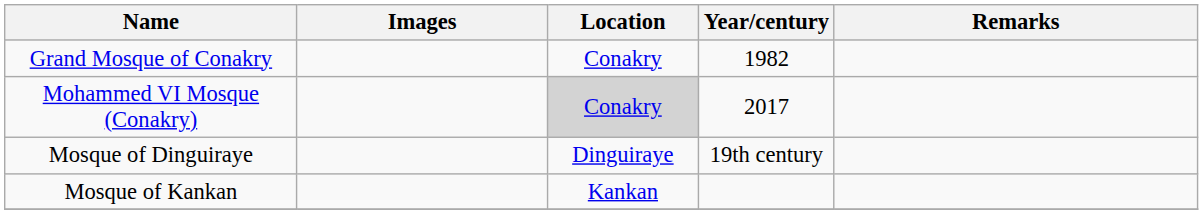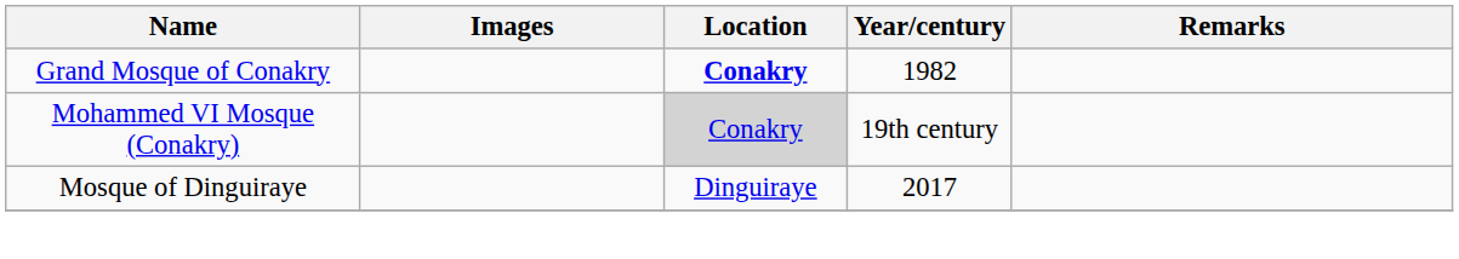 <table class=wikitable style="text-align:center">
 <tr>
 <th align=left width=200px>Name</th>
 <th align=center width=170px class=unsortable>Images</th>
 <th align=left width=100px>Location</th>
 <th align=left width=050px>Year/century</th>
 <th align=left width=250px class=unsortable>Remarks</th>
 </tr>
 <tr>
 <td><a href='#'>Grand Mosque of Conakry</a></td>
 <td></td>
-<td><a href='#'>Conakry</a></td>
+<td><strong><a href='#'>Conakry</a></strong></td>
 <td>1982</td>
 <td></td>
 </tr>
 <tr>
 <td><a href='#'>Mohammed VI Mosque (Conakry)</a></td>
 <td></td>
 <td style="background: lightgrey;"><a href='#'>Conakry</a></td>
-<td>2017</td>
+<td>19th century</td>
 <td></td>
 </tr>
 <tr>
 <td>Mosque of Dinguiraye</td>
 <td></td>
 <td><a href='#'>Dinguiraye</a></td>
-<td>19th century</td>
-<td></td>
-</tr>
-<tr>
-<td>Mosque of Kankan</td>
-<td></td>
-<td><a href='#'>Kankan</a></td>
-<td></td>
+<td>2017</td>
 <td></td>
 </tr>
 <tr>
 </tr>
 </table>
